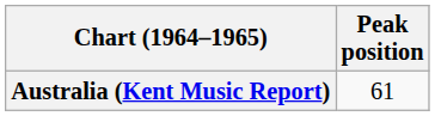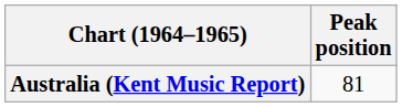 <table class="wikitable plainrowheaders" style="text-align:center;">
 <tr>
 <th scope="col">Chart (1964–1965)</th>
 <th scope="col">Peak<br>position</th>
 </tr>
 <tr>
 <th scope="row">Australia (<a href='#'>Kent Music Report</a>)</th>
-<td>61</td>
+<td>81</td>
 </tr>
 </table>
